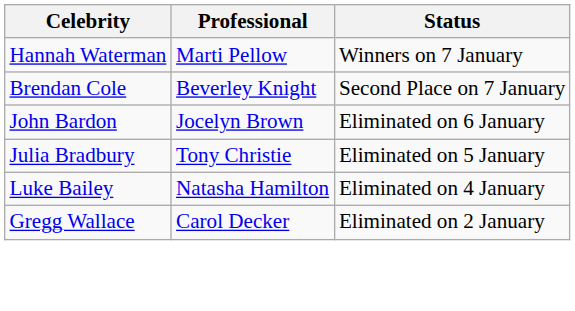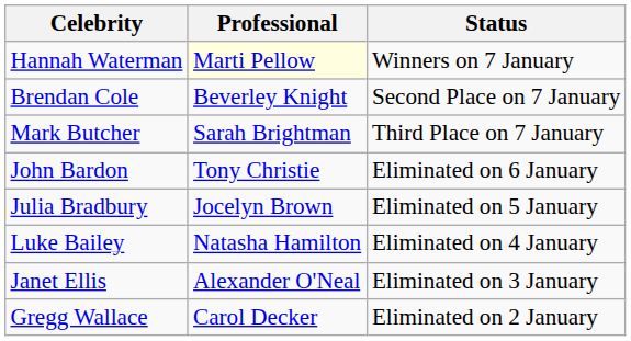 <table class="wikitable">
 <tr>
 <th>Celebrity</th>
 <th>Professional</th>
 <th>Status</th>
 </tr>
 <tr>
 <td><a href='#'>Hannah Waterman</a></td>
-<td><a href='#'>Marti Pellow</a></td>
+<td style="background: lightyellow;"><a href='#'>Marti Pellow</a></td>
 <td>Winners on 7 January</td>
 </tr>
 <tr>
 <td><a href='#'>Brendan Cole</a></td>
 <td><a href='#'>Beverley Knight</a></td>
 <td>Second Place on 7 January</td>
 </tr>
 <tr>
+<td><a href='#'>Mark Butcher</a></td>
+<td><a href='#'>Sarah Brightman</a></td>
+<td>Third Place on 7 January</td>
+</tr>
+<tr>
 <td><a href='#'>John Bardon</a></td>
-<td><a href='#'>Jocelyn Brown</a></td>
+<td><a href='#'>Tony Christie</a></td>
 <td>Eliminated on 6 January</td>
 </tr>
 <tr>
 <td><a href='#'>Julia Bradbury</a></td>
-<td><a href='#'>Tony Christie</a></td>
+<td><a href='#'>Jocelyn Brown</a></td>
 <td>Eliminated on 5 January</td>
 </tr>
 <tr>
 <td><a href='#'>Luke Bailey</a></td>
 <td><a href='#'>Natasha Hamilton</a></td>
 <td>Eliminated on 4 January</td>
 </tr>
 <tr>
+<td><a href='#'>Janet Ellis</a></td>
+<td><a href='#'>Alexander O'Neal</a></td>
+<td>Eliminated on 3 January</td>
+</tr>
+<tr>
 <td><a href='#'>Gregg Wallace</a></td>
 <td><a href='#'>Carol Decker</a></td>
 <td>Eliminated on 2 January</td>
 </tr>
 </table>
